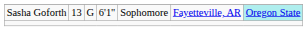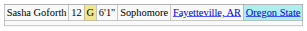 <table class="wikitable sortable sortable" style="text-align: center">
 <tr align=center>
 </tr>
 <tr>
 <td>Sasha Goforth</td>
-<td>13</td>
-<td>G</td>
+<td>12</td>
+<td style="background: khaki;">G</td>
 <td>6'1"</td>
 <td>Sophomore</td>
 <td><a href='#'>Fayetteville, AR</a></td>
 <td style="background: paleturquoise;"><a href='#'>Oregon State</a></td>
 </tr>
 <tr>
 <td colspan=7></td>
 </tr>
 </table>
